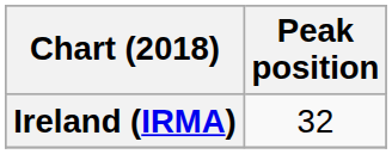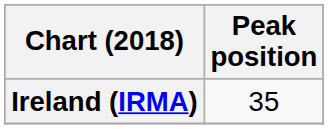 <table class="wikitable sortable plainrowheaders" style="text-align:center">
 <tr>
 <th scope="col">Chart (2018)</th>
 <th scope="col">Peak<br> position</th>
 </tr>
 <tr>
 <th scope="row">Ireland (<a href='#'>IRMA</a>)</th>
-<td>32</td>
+<td>35</td>
 </tr>
 <tr>
 </tr>
 <tr>
 </tr>
 <tr>
 </tr>
 </table>
